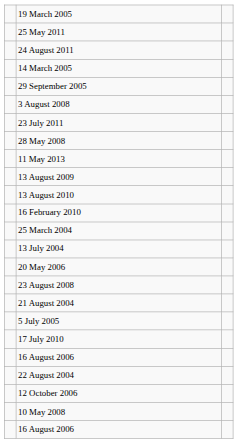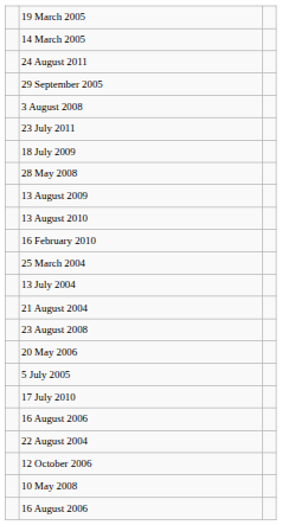 <table class="wikitable" style="font-size: 89%; float: left; width: 26em; margin-right: 1em; height: 700px">
 <tr>
 <td></td>
 <td>19 March 2005</td>
 <td></td>
 </tr>
 <tr>
 <td></td>
-<td>25 May 2011</td>
+<td>14 March 2005</td>
 <td></td>
 </tr>
 <tr>
 <td></td>
 <td>24 August 2011</td>
-<td></td>
-</tr>
-<tr>
-<td></td>
-<td>14 March 2005</td>
 <td></td>
 </tr>
 <tr>
 <td></td>
 <td>29 September 2005</td>
 <td></td>
 </tr>
 <tr>
 <td></td>
 <td>3 August 2008</td>
 <td></td>
 </tr>
 <tr>
 <td></td>
 <td>23 July 2011</td>
 <td></td>
 </tr>
 <tr>
 <td></td>
-<td>28 May 2008</td>
+<td>18 July 2009</td>
 <td></td>
 </tr>
 <tr>
 <td></td>
-<td>11 May 2013</td>
+<td>28 May 2008</td>
 <td></td>
 </tr>
 <tr>
 <td></td>
 <td>13 August 2009</td>
 <td></td>
 </tr>
 <tr>
 <td></td>
 <td>13 August 2010</td>
 <td></td>
 </tr>
 <tr>
 <td></td>
 <td>16 February 2010</td>
 <td></td>
 </tr>
 <tr>
 <td></td>
 <td>25 March 2004</td>
 <td></td>
 </tr>
 <tr>
 <td></td>
 <td>13 July 2004</td>
 <td></td>
 </tr>
 <tr>
 <td></td>
-<td>20 May 2006</td>
+<td>21 August 2004</td>
 <td></td>
 </tr>
 <tr>
 <td></td>
 <td>23 August 2008</td>
 <td></td>
 </tr>
 <tr>
 <td></td>
-<td>21 August 2004</td>
+<td>20 May 2006</td>
 <td></td>
 </tr>
 <tr>
 <td></td>
 <td>5 July 2005</td>
 <td></td>
 </tr>
 <tr>
 <td></td>
 <td>17 July 2010</td>
 <td></td>
 </tr>
 <tr>
 <td></td>
 <td>16 August 2006</td>
 <td></td>
 </tr>
 <tr>
 <td></td>
 <td>22 August 2004</td>
 <td></td>
 </tr>
 <tr>
 <td></td>
 <td>12 October 2006</td>
 <td></td>
 </tr>
 <tr>
 <td></td>
 <td>10 May 2008</td>
 <td></td>
 </tr>
 <tr>
 <td></td>
 <td>16 August 2006</td>
 <td></td>
 </tr>
 </table>
